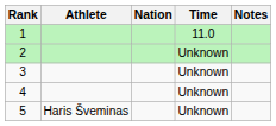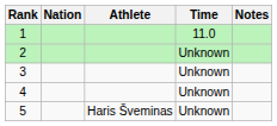 <table class="wikitable sortable">
 <tr>
 <th>Rank</th>
+<th>Nation</th>
 <th>Athlete</th>
-<th>Nation</th>
 <th>Time</th>
 <th>Notes</th>
 </tr>
 <tr style="background:#bbf3bb;">
 <td align=center>1</td>
 <td></td>
 <td></td>
 <td align=center>11.0</td>
 <td align=center></td>
 </tr>
 <tr style="background:#bbf3bb;">
 <td align=center>2</td>
 <td></td>
 <td></td>
 <td align=center>Unknown</td>
 <td align=center></td>
 </tr>
 <tr>
 <td align=center>3</td>
 <td></td>
 <td></td>
 <td align=center>Unknown</td>
 <td></td>
 </tr>
 <tr>
 <td align=center>4</td>
 <td></td>
 <td></td>
 <td align=center>Unknown</td>
 <td></td>
 </tr>
 <tr>
 <td align=center>5</td>
+<td></td>
 <td>Haris Šveminas</td>
-<td></td>
 <td align=center>Unknown</td>
 <td></td>
 </tr>
 </table>
